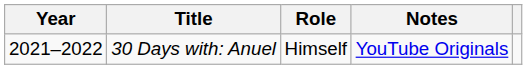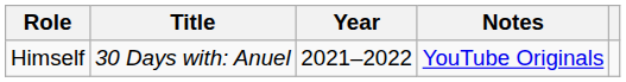 <table class="wikitable">
 <tr>
+<th>Role</th>
+<th>Title</th>
 <th>Year</th>
-<th>Title</th>
-<th>Role</th>
 <th>Notes</th>
 <th></th>
 </tr>
 <tr>
+<td>Himself</td>
+<td><em>30 Days with: Anuel</em></td>
 <td>2021–2022</td>
-<td><em>30 Days with: Anuel</em></td>
-<td>Himself</td>
 <td><a href='#'>YouTube Originals</a></td>
 <td style="text-align:center;"></td>
 </tr>
 </table>
